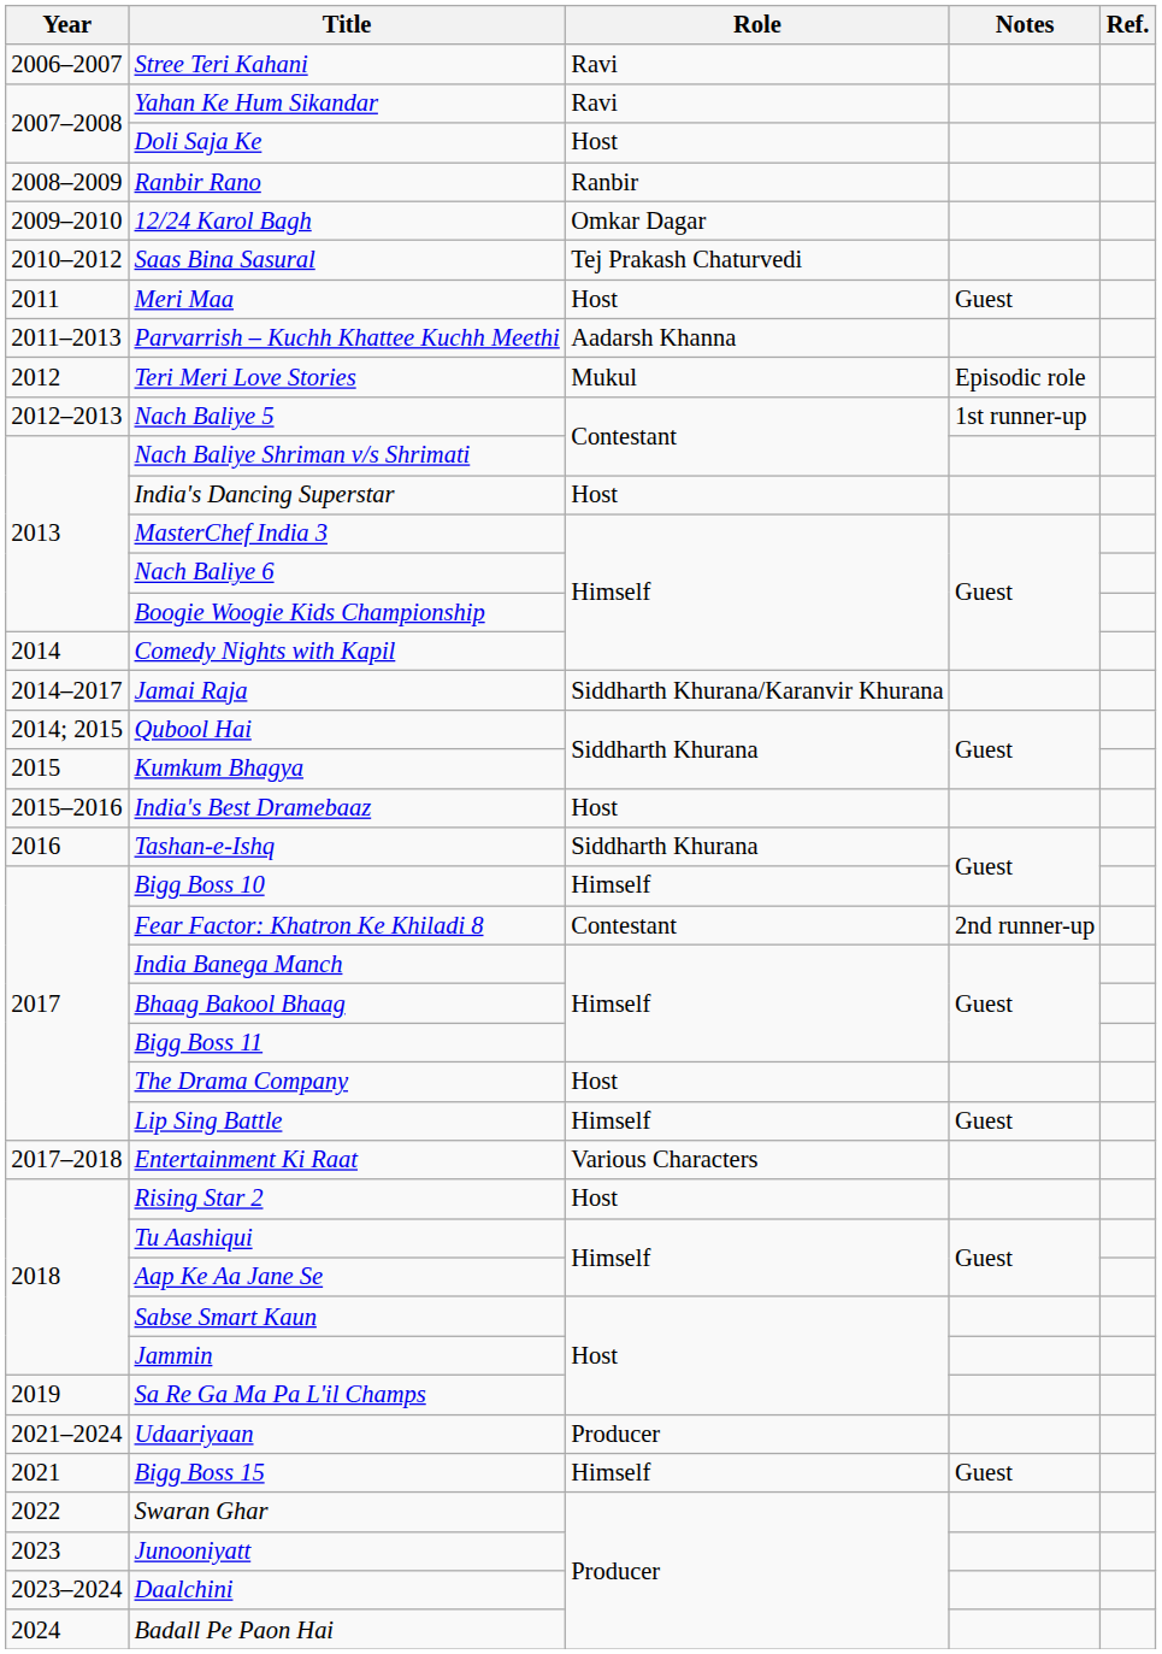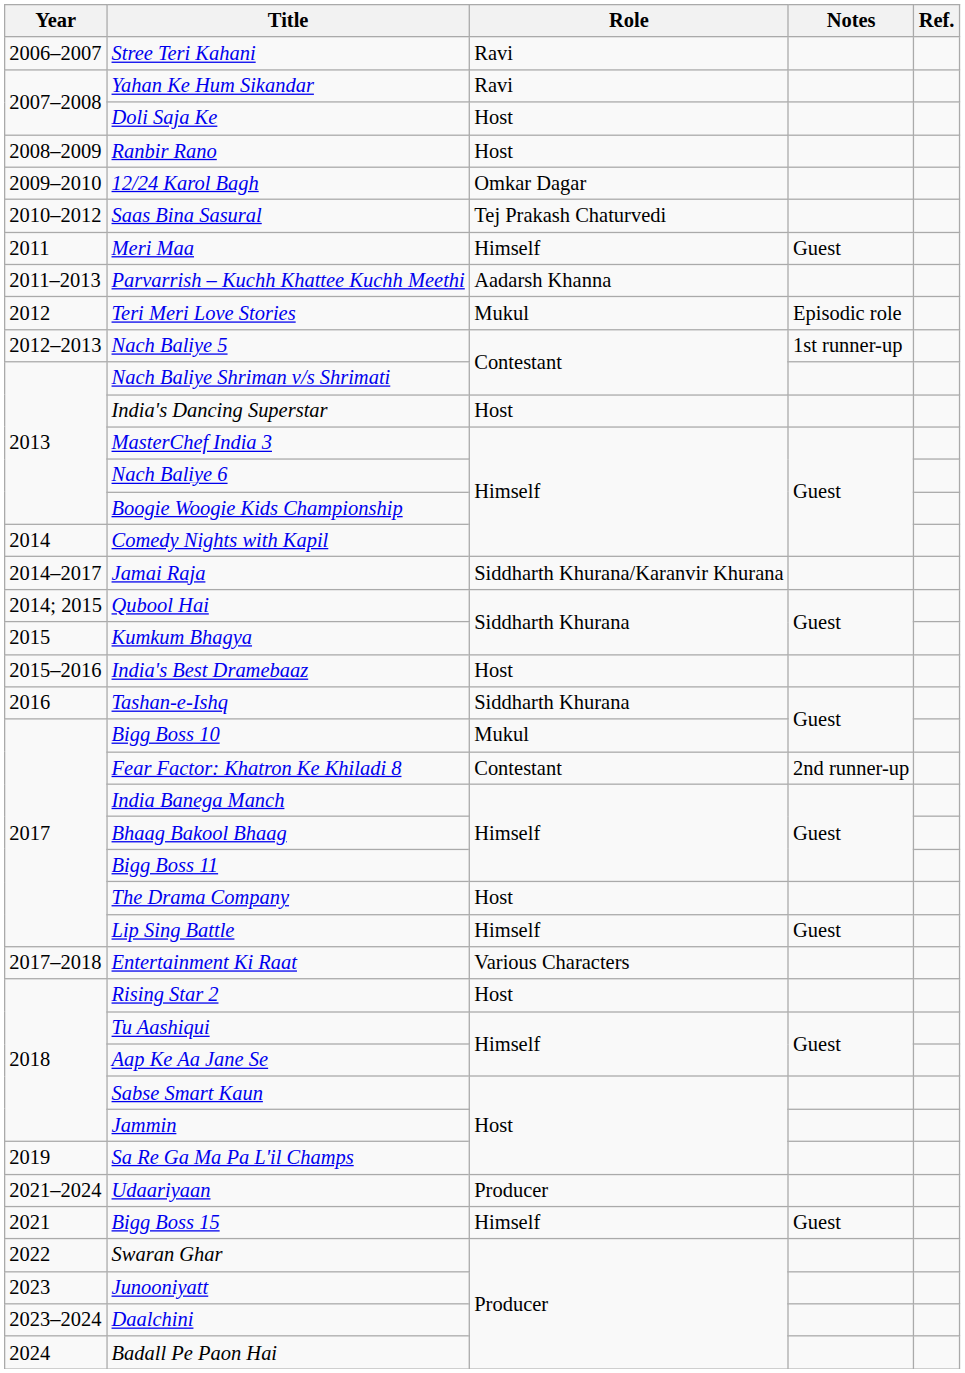 <table class="wikitable">
 <tr>
 <th>Year</th>
 <th>Title</th>
 <th>Role</th>
 <th>Notes</th>
 <th>Ref.</th>
 </tr>
 <tr>
 <td>2006–2007</td>
 <td><em><a href='#'>Stree Teri Kahani</a></em></td>
 <td>Ravi</td>
 <td></td>
 <td></td>
 </tr>
 <tr>
 <td rowspan="2">2007–2008</td>
 <td><em><a href='#'>Yahan Ke Hum Sikandar</a></em></td>
 <td>Ravi</td>
 <td></td>
 <td></td>
 </tr>
 <tr>
 <td><em><a href='#'>Doli Saja Ke</a></em></td>
 <td>Host</td>
 <td></td>
 <td></td>
 </tr>
 <tr>
 <td>2008–2009</td>
 <td><em><a href='#'>Ranbir Rano</a></em></td>
-<td>Ranbir</td>
+<td>Host</td>
 <td></td>
 <td></td>
 </tr>
 <tr>
 <td>2009–2010</td>
 <td><em><a href='#'>12/24 Karol Bagh</a></em></td>
 <td>Omkar Dagar</td>
 <td></td>
 <td></td>
 </tr>
 <tr>
 <td>2010–2012</td>
 <td><em><a href='#'>Saas Bina Sasural</a></em></td>
 <td>Tej Prakash Chaturvedi</td>
 <td></td>
 <td></td>
 </tr>
 <tr>
 <td>2011</td>
 <td><em><a href='#'>Meri Maa</a></em></td>
-<td>Host</td>
+<td>Himself</td>
 <td>Guest</td>
 <td></td>
 </tr>
 <tr>
 <td>2011–2013</td>
 <td><em><a href='#'>Parvarrish – Kuchh Khattee Kuchh Meethi</a></em></td>
 <td>Aadarsh Khanna</td>
 <td></td>
 <td></td>
 </tr>
 <tr>
 <td>2012</td>
 <td><em><a href='#'>Teri Meri Love Stories</a></em></td>
 <td>Mukul</td>
 <td>Episodic role</td>
 <td></td>
 </tr>
 <tr>
 <td>2012–2013</td>
 <td><em><a href='#'>Nach Baliye 5</a></em></td>
 <td rowspan="2">Contestant</td>
 <td>1st runner-up</td>
 <td></td>
 </tr>
 <tr>
 <td rowspan="5">2013</td>
 <td><em><a href='#'>Nach Baliye Shriman v/s Shrimati</a></em></td>
 <td></td>
 <td></td>
 </tr>
 <tr>
 <td><em>India's Dancing Superstar</em></td>
 <td>Host</td>
 <td></td>
 <td></td>
 </tr>
 <tr>
 <td><em><a href='#'>MasterChef India 3</a></em></td>
 <td rowspan="4">Himself</td>
 <td rowspan="4">Guest</td>
 <td></td>
 </tr>
 <tr>
 <td><em><a href='#'>Nach Baliye 6</a></em></td>
 <td></td>
 </tr>
 <tr>
 <td><em><a href='#'>Boogie Woogie Kids Championship</a></em></td>
 <td></td>
 </tr>
 <tr>
 <td>2014</td>
 <td><em><a href='#'>Comedy Nights with Kapil</a></em></td>
 <td></td>
 </tr>
 <tr>
 <td>2014–2017</td>
 <td><em><a href='#'>Jamai Raja</a></em></td>
 <td>Siddharth Khurana/Karanvir Khurana</td>
 <td></td>
 <td></td>
 </tr>
 <tr>
 <td>2014; 2015</td>
 <td><em><a href='#'>Qubool Hai</a></em></td>
 <td rowspan="2">Siddharth Khurana</td>
 <td rowspan="2">Guest</td>
 <td></td>
 </tr>
 <tr>
 <td>2015</td>
 <td><em><a href='#'>Kumkum Bhagya</a></em></td>
 <td></td>
 </tr>
 <tr>
 <td>2015–2016</td>
 <td><em><a href='#'>India's Best Dramebaaz</a></em></td>
 <td>Host</td>
 <td></td>
 <td></td>
 </tr>
 <tr>
 <td>2016</td>
 <td><em><a href='#'>Tashan-e-Ishq</a></em></td>
 <td>Siddharth Khurana</td>
 <td rowspan="2">Guest</td>
 <td></td>
 </tr>
 <tr>
 <td rowspan="7">2017</td>
 <td><em><a href='#'>Bigg Boss 10</a></em></td>
-<td>Himself</td>
+<td>Mukul</td>
 <td></td>
 </tr>
 <tr>
 <td><em><a href='#'>Fear Factor: Khatron Ke Khiladi 8</a></em></td>
 <td>Contestant</td>
 <td>2nd runner-up</td>
 <td></td>
 </tr>
 <tr>
 <td><em><a href='#'>India Banega Manch</a></em></td>
 <td rowspan="3">Himself</td>
 <td rowspan="3">Guest</td>
 <td></td>
 </tr>
 <tr>
 <td><em><a href='#'>Bhaag Bakool Bhaag</a></em></td>
 <td></td>
 </tr>
 <tr>
 <td><em><a href='#'>Bigg Boss 11</a></em></td>
 <td></td>
 </tr>
 <tr>
 <td><em><a href='#'>The Drama Company</a></em></td>
 <td>Host</td>
 <td></td>
 <td></td>
 </tr>
 <tr>
 <td><em><a href='#'>Lip Sing Battle</a></em></td>
 <td>Himself</td>
 <td>Guest</td>
 <td></td>
 </tr>
 <tr>
 <td>2017–2018</td>
 <td><em><a href='#'>Entertainment Ki Raat</a></em></td>
 <td>Various Characters</td>
 <td></td>
 <td></td>
 </tr>
 <tr>
 <td rowspan="5">2018</td>
 <td><em><a href='#'>Rising Star 2</a></em></td>
 <td>Host</td>
 <td></td>
 <td></td>
 </tr>
 <tr>
 <td><em><a href='#'>Tu Aashiqui</a></em></td>
 <td rowspan="2">Himself</td>
 <td rowspan="2">Guest</td>
 <td></td>
 </tr>
 <tr>
 <td><em><a href='#'>Aap Ke Aa Jane Se</a></em></td>
 <td></td>
 </tr>
 <tr>
 <td><em><a href='#'>Sabse Smart Kaun</a></em></td>
 <td rowspan="3">Host</td>
 <td></td>
 <td></td>
 </tr>
 <tr>
 <td><em><a href='#'>Jammin</a></em></td>
 <td></td>
 <td></td>
 </tr>
 <tr>
 <td>2019</td>
 <td><em><a href='#'>Sa Re Ga Ma Pa L'il Champs</a></em></td>
 <td></td>
 <td></td>
 </tr>
 <tr>
 <td>2021–2024</td>
 <td><em><a href='#'>Udaariyaan</a> </em></td>
 <td>Producer</td>
 <td></td>
 <td></td>
 </tr>
 <tr>
 <td>2021</td>
 <td><em><a href='#'>Bigg Boss 15</a></em></td>
 <td>Himself</td>
 <td>Guest</td>
 <td></td>
 </tr>
 <tr>
 <td>2022</td>
 <td><em>Swaran Ghar</em></td>
 <td rowspan="4">Producer</td>
 <td></td>
 <td></td>
 </tr>
 <tr>
 <td>2023</td>
 <td><em><a href='#'>Junooniyatt</a></em></td>
 <td></td>
 <td></td>
 </tr>
 <tr>
 <td>2023–2024</td>
 <td><em><a href='#'>Daalchini</a></em></td>
 <td></td>
 <td></td>
 </tr>
 <tr>
 <td>2024</td>
 <td><em>Badall Pe Paon Hai</em></td>
 <td></td>
 <td style="text-align:center;"></td>
 </tr>
 </table>
